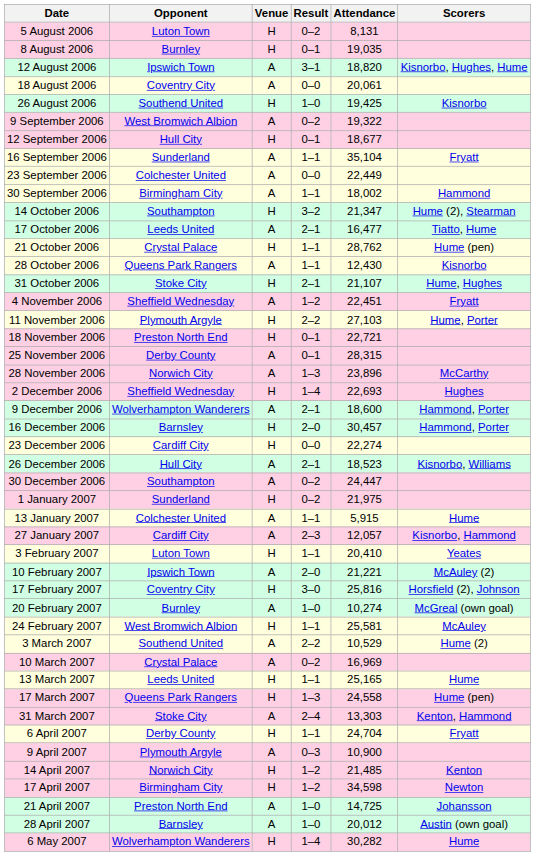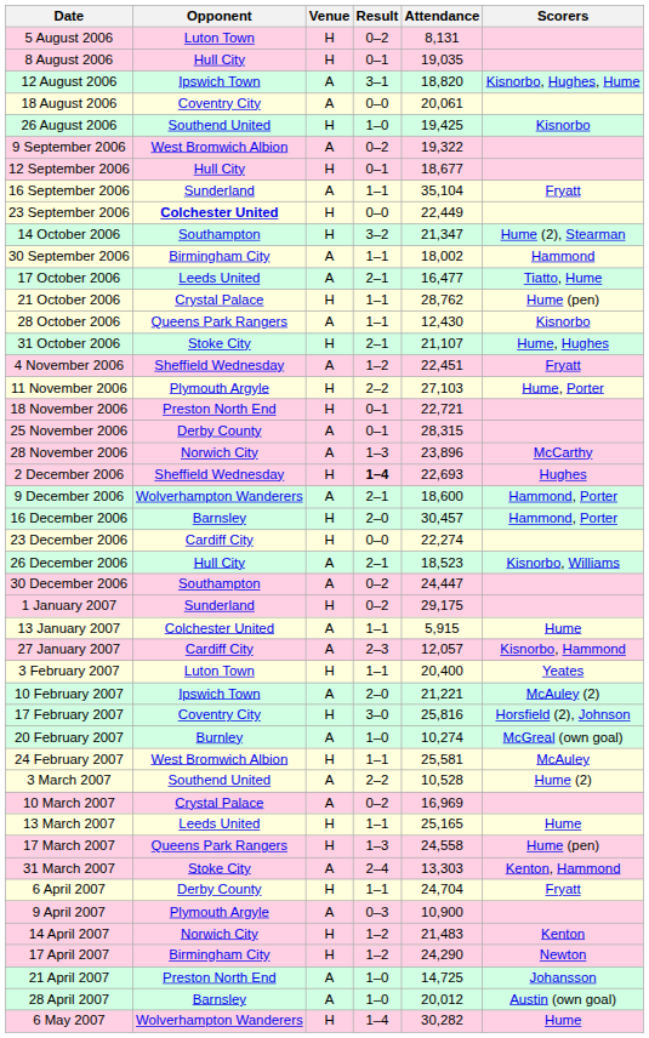 <table class="wikitable sortable" style="font-size:100%; text-align:center">
 <tr>
 <th>Date</th>
 <th>Opponent</th>
 <th>Venue</th>
 <th>Result</th>
 <th>Attendance</th>
 <th>Scorers</th>
 </tr>
 <tr style="background-color: #ffd0e3;">
 <td>5 August 2006</td>
 <td><a href='#'>Luton Town</a></td>
 <td>H</td>
 <td>0–2</td>
 <td>8,131</td>
 <td></td>
 </tr>
 <tr style="background-color: #ffd0e3;">
 <td>8 August 2006</td>
-<td><a href='#'>Burnley</a></td>
+<td><a href='#'>Hull City</a></td>
 <td>H</td>
 <td>0–1</td>
 <td>19,035</td>
 <td></td>
 </tr>
 <tr style="background-color: #d0ffe3;">
 <td>12 August 2006</td>
 <td><a href='#'>Ipswich Town</a></td>
 <td>A</td>
 <td>3–1</td>
 <td>18,820</td>
 <td><a href='#'>Kisnorbo</a>, <a href='#'>Hughes</a>, <a href='#'>Hume</a></td>
 </tr>
 <tr style="background-color: #ffffdd;">
 <td>18 August 2006</td>
 <td><a href='#'>Coventry City</a></td>
 <td>A</td>
 <td>0–0</td>
 <td>20,061</td>
 <td></td>
 </tr>
 <tr style="background-color: #d0ffe3;">
 <td>26 August 2006</td>
 <td><a href='#'>Southend United</a></td>
 <td>H</td>
 <td>1–0</td>
 <td>19,425</td>
 <td><a href='#'>Kisnorbo</a></td>
 </tr>
 <tr style="background-color: #ffd0e3;">
 <td>9 September 2006</td>
 <td><a href='#'>West Bromwich Albion</a></td>
 <td>A</td>
 <td>0–2</td>
 <td>19,322</td>
 <td></td>
 </tr>
 <tr style="background-color: #ffd0e3;">
 <td>12 September 2006</td>
 <td><a href='#'>Hull City</a></td>
 <td>H</td>
 <td>0–1</td>
 <td>18,677</td>
 <td></td>
 </tr>
 <tr style="background-color: #ffffdd;">
 <td>16 September 2006</td>
 <td><a href='#'>Sunderland</a></td>
 <td>A</td>
 <td>1–1</td>
 <td>35,104</td>
 <td><a href='#'>Fryatt</a></td>
 </tr>
 <tr style="background-color: #ffffdd;">
 <td>23 September 2006</td>
-<td><a href='#'>Colchester United</a></td>
-<td>A</td>
+<td><strong><a href='#'>Colchester United</a></strong></td>
+<td>H</td>
 <td>0–0</td>
 <td>22,449</td>
 <td></td>
+</tr>
+<tr style="background-color: #d0ffe3;">
+<td>14 October 2006</td>
+<td><a href='#'>Southampton</a></td>
+<td>H</td>
+<td>3–2</td>
+<td>21,347</td>
+<td><a href='#'>Hume</a> (2), <a href='#'>Stearman</a></td>
 </tr>
 <tr style="background-color: #ffffdd;">
 <td>30 September 2006</td>
 <td><a href='#'>Birmingham City</a></td>
 <td>A</td>
 <td>1–1</td>
 <td>18,002</td>
 <td><a href='#'>Hammond</a></td>
-</tr>
-<tr style="background-color: #d0ffe3;">
-<td>14 October 2006</td>
-<td><a href='#'>Southampton</a></td>
-<td>H</td>
-<td>3–2</td>
-<td>21,347</td>
-<td><a href='#'>Hume</a> (2), <a href='#'>Stearman</a></td>
 </tr>
 <tr style="background-color: #d0ffe3;">
 <td>17 October 2006</td>
 <td><a href='#'>Leeds United</a></td>
 <td>A</td>
 <td>2–1</td>
 <td>16,477</td>
 <td><a href='#'>Tiatto</a>, <a href='#'>Hume</a></td>
 </tr>
 <tr style="background-color: #ffffdd;">
 <td>21 October 2006</td>
 <td><a href='#'>Crystal Palace</a></td>
 <td>H</td>
 <td>1–1</td>
 <td>28,762</td>
 <td><a href='#'>Hume</a> (pen)</td>
 </tr>
 <tr style="background-color: #ffffdd;">
 <td>28 October 2006</td>
 <td><a href='#'>Queens Park Rangers</a></td>
 <td>A</td>
 <td>1–1</td>
 <td>12,430</td>
 <td><a href='#'>Kisnorbo</a></td>
 </tr>
 <tr style="background-color: #d0ffe3;">
 <td>31 October 2006</td>
 <td><a href='#'>Stoke City</a></td>
 <td>H</td>
 <td>2–1</td>
 <td>21,107</td>
 <td><a href='#'>Hume</a>, <a href='#'>Hughes</a></td>
 </tr>
 <tr style="background-color: #ffd0e3;">
 <td>4 November 2006</td>
 <td><a href='#'>Sheffield Wednesday</a></td>
 <td>A</td>
 <td>1–2</td>
 <td>22,451</td>
 <td><a href='#'>Fryatt</a></td>
 </tr>
 <tr style="background-color: #ffffdd;">
 <td>11 November 2006</td>
 <td><a href='#'>Plymouth Argyle</a></td>
 <td>H</td>
 <td>2–2</td>
 <td>27,103</td>
 <td><a href='#'>Hume</a>, <a href='#'>Porter</a></td>
 </tr>
 <tr style="background-color: #ffd0e3;">
 <td>18 November 2006</td>
 <td><a href='#'>Preston North End</a></td>
 <td>H</td>
 <td>0–1</td>
 <td>22,721</td>
 <td></td>
 </tr>
 <tr style="background-color: #ffd0e3;">
 <td>25 November 2006</td>
 <td><a href='#'>Derby County</a></td>
 <td>A</td>
 <td>0–1</td>
 <td>28,315</td>
 <td></td>
 </tr>
 <tr style="background-color: #ffd0e3;">
 <td>28 November 2006</td>
 <td><a href='#'>Norwich City</a></td>
 <td>A</td>
 <td>1–3</td>
 <td>23,896</td>
 <td><a href='#'>McCarthy</a></td>
 </tr>
 <tr style="background-color: #ffd0e3;">
 <td>2 December 2006</td>
 <td><a href='#'>Sheffield Wednesday</a></td>
 <td>H</td>
-<td>1–4</td>
+<td><strong>1–4</strong></td>
 <td>22,693</td>
 <td><a href='#'>Hughes</a></td>
 </tr>
 <tr style="background-color: #d0ffe3;">
 <td>9 December 2006</td>
 <td><a href='#'>Wolverhampton Wanderers</a></td>
 <td>A</td>
 <td>2–1</td>
 <td>18,600</td>
 <td><a href='#'>Hammond</a>, <a href='#'>Porter</a></td>
 </tr>
 <tr style="background-color: #d0ffe3;">
 <td>16 December 2006</td>
 <td><a href='#'>Barnsley</a></td>
 <td>H</td>
 <td>2–0</td>
 <td>30,457</td>
 <td><a href='#'>Hammond</a>, <a href='#'>Porter</a></td>
 </tr>
 <tr style="background-color: #ffffdd;">
 <td>23 December 2006</td>
 <td><a href='#'>Cardiff City</a></td>
 <td>H</td>
 <td>0–0</td>
 <td>22,274</td>
 <td></td>
 </tr>
 <tr style="background-color: #d0ffe3;">
 <td>26 December 2006</td>
 <td><a href='#'>Hull City</a></td>
 <td>A</td>
 <td>2–1</td>
 <td>18,523</td>
 <td><a href='#'>Kisnorbo</a>, <a href='#'>Williams</a></td>
 </tr>
 <tr style="background-color: #ffd0e3;">
 <td>30 December 2006</td>
 <td><a href='#'>Southampton</a></td>
 <td>A</td>
 <td>0–2</td>
 <td>24,447</td>
 <td></td>
 </tr>
 <tr style="background-color: #ffd0e3;">
 <td>1 January 2007</td>
 <td><a href='#'>Sunderland</a></td>
 <td>H</td>
 <td>0–2</td>
-<td>21,975</td>
+<td>29,175</td>
 <td></td>
 </tr>
 <tr style="background-color: #ffffdd;">
 <td>13 January 2007</td>
 <td><a href='#'>Colchester United</a></td>
 <td>A</td>
 <td>1–1</td>
 <td>5,915</td>
 <td><a href='#'>Hume</a></td>
 </tr>
 <tr style="background-color: #ffd0e3;">
 <td>27 January 2007</td>
 <td><a href='#'>Cardiff City</a></td>
 <td>A</td>
 <td>2–3</td>
 <td>12,057</td>
 <td><a href='#'>Kisnorbo</a>, <a href='#'>Hammond</a></td>
 </tr>
 <tr style="background-color: #ffffdd;">
 <td>3 February 2007</td>
 <td><a href='#'>Luton Town</a></td>
 <td>H</td>
 <td>1–1</td>
-<td>20,410</td>
+<td>20,400</td>
 <td><a href='#'>Yeates</a></td>
 </tr>
 <tr style="background-color: #d0ffe3;">
 <td>10 February 2007</td>
 <td><a href='#'>Ipswich Town</a></td>
 <td>A</td>
 <td>2–0</td>
 <td>21,221</td>
 <td><a href='#'>McAuley</a> (2)</td>
 </tr>
 <tr style="background-color: #d0ffe3;">
 <td>17 February 2007</td>
 <td><a href='#'>Coventry City</a></td>
 <td>H</td>
 <td>3–0</td>
 <td>25,816</td>
 <td><a href='#'>Horsfield</a> (2), <a href='#'>Johnson</a></td>
 </tr>
 <tr style="background-color: #d0ffe3;">
 <td>20 February 2007</td>
 <td><a href='#'>Burnley</a></td>
 <td>A</td>
 <td>1–0</td>
 <td>10,274</td>
 <td><a href='#'>McGreal</a> (own goal)</td>
 </tr>
 <tr style="background-color: #ffffdd;">
 <td>24 February 2007</td>
 <td><a href='#'>West Bromwich Albion</a></td>
 <td>H</td>
 <td>1–1</td>
 <td>25,581</td>
 <td><a href='#'>McAuley</a></td>
 </tr>
 <tr style="background-color: #ffffdd;">
 <td>3 March 2007</td>
 <td><a href='#'>Southend United</a></td>
 <td>A</td>
 <td>2–2</td>
-<td>10,529</td>
+<td>10,528</td>
 <td><a href='#'>Hume</a> (2)</td>
 </tr>
 <tr style="background-color: #ffd0e3;">
 <td>10 March 2007</td>
 <td><a href='#'>Crystal Palace</a></td>
 <td>A</td>
 <td>0–2</td>
 <td>16,969</td>
 <td></td>
 </tr>
 <tr style="background-color: #ffffdd;">
 <td>13 March 2007</td>
 <td><a href='#'>Leeds United</a></td>
 <td>H</td>
 <td>1–1</td>
 <td>25,165</td>
 <td><a href='#'>Hume</a></td>
 </tr>
 <tr style="background-color: #ffd0e3;">
 <td>17 March 2007</td>
 <td><a href='#'>Queens Park Rangers</a></td>
 <td>H</td>
 <td>1–3</td>
 <td>24,558</td>
 <td><a href='#'>Hume</a> (pen)</td>
 </tr>
 <tr style="background-color: #ffd0e3;">
 <td>31 March 2007</td>
 <td><a href='#'>Stoke City</a></td>
 <td>A</td>
 <td>2–4</td>
 <td>13,303</td>
 <td><a href='#'>Kenton</a>, <a href='#'>Hammond</a></td>
 </tr>
 <tr style="background-color: #ffffdd;">
 <td>6 April 2007</td>
 <td><a href='#'>Derby County</a></td>
 <td>H</td>
 <td>1–1</td>
 <td>24,704</td>
 <td><a href='#'>Fryatt</a></td>
 </tr>
 <tr style="background-color: #ffd0e3;">
 <td>9 April 2007</td>
 <td><a href='#'>Plymouth Argyle</a></td>
 <td>A</td>
 <td>0–3</td>
 <td>10,900</td>
 <td></td>
 </tr>
 <tr style="background-color: #ffd0e3;">
 <td>14 April 2007</td>
 <td><a href='#'>Norwich City</a></td>
 <td>H</td>
 <td>1–2</td>
-<td>21,485</td>
+<td>21,483</td>
 <td><a href='#'>Kenton</a></td>
 </tr>
 <tr style="background-color: #ffd0e3;">
 <td>17 April 2007</td>
 <td><a href='#'>Birmingham City</a></td>
 <td>H</td>
 <td>1–2</td>
-<td>34,598</td>
+<td>24,290</td>
 <td><a href='#'>Newton</a></td>
 </tr>
 <tr style="background-color: #d0ffe3;">
 <td>21 April 2007</td>
 <td><a href='#'>Preston North End</a></td>
 <td>A</td>
 <td>1–0</td>
 <td>14,725</td>
 <td><a href='#'>Johansson</a></td>
 </tr>
 <tr style="background-color: #d0ffe3;">
 <td>28 April 2007</td>
 <td><a href='#'>Barnsley</a></td>
 <td>A</td>
 <td>1–0</td>
 <td>20,012</td>
 <td><a href='#'>Austin</a> (own goal)</td>
 </tr>
 <tr style="background-color: #ffd0e3;">
 <td>6 May 2007</td>
 <td><a href='#'>Wolverhampton Wanderers</a></td>
 <td>H</td>
 <td>1–4</td>
 <td>30,282</td>
 <td><a href='#'>Hume</a></td>
 </tr>
 </table>
